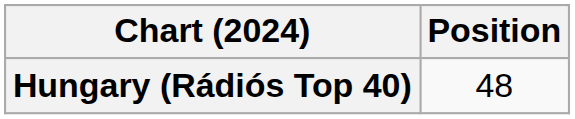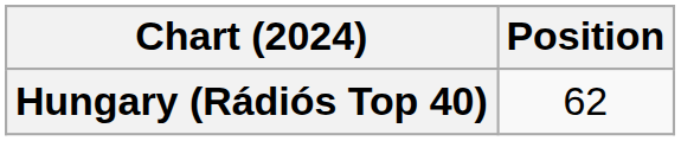 <table class="wikitable plainrowheaders" style="text-align:center">
 <tr>
 <th scope="col">Chart (2024)</th>
 <th scope="col">Position</th>
 </tr>
 <tr>
 <th scope="row">Hungary (Rádiós Top 40)</th>
-<td>48</td>
+<td>62</td>
 </tr>
 </table>
